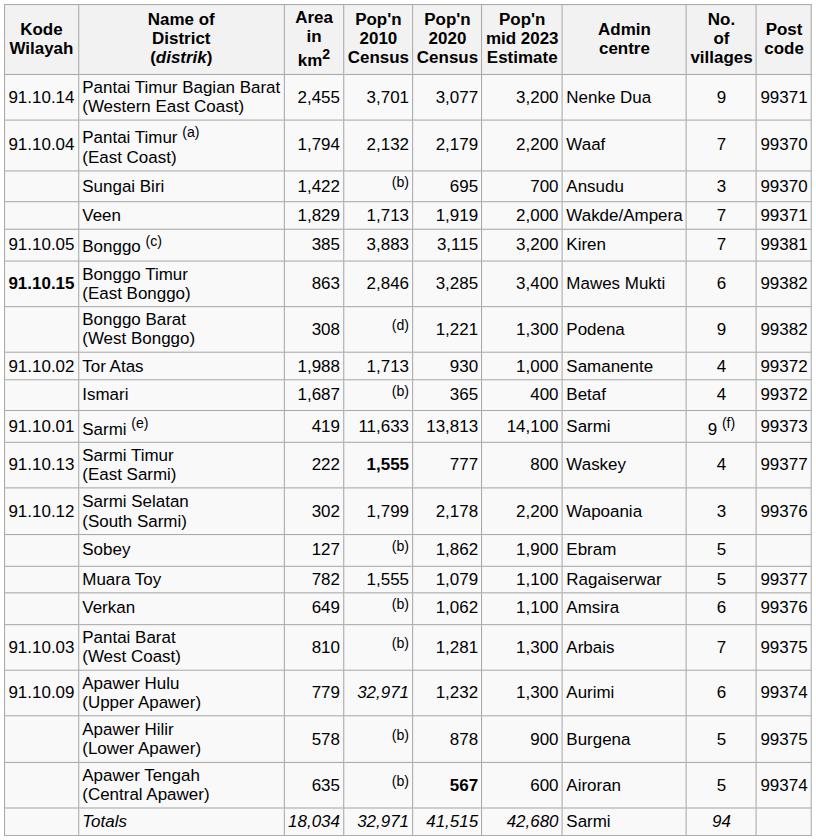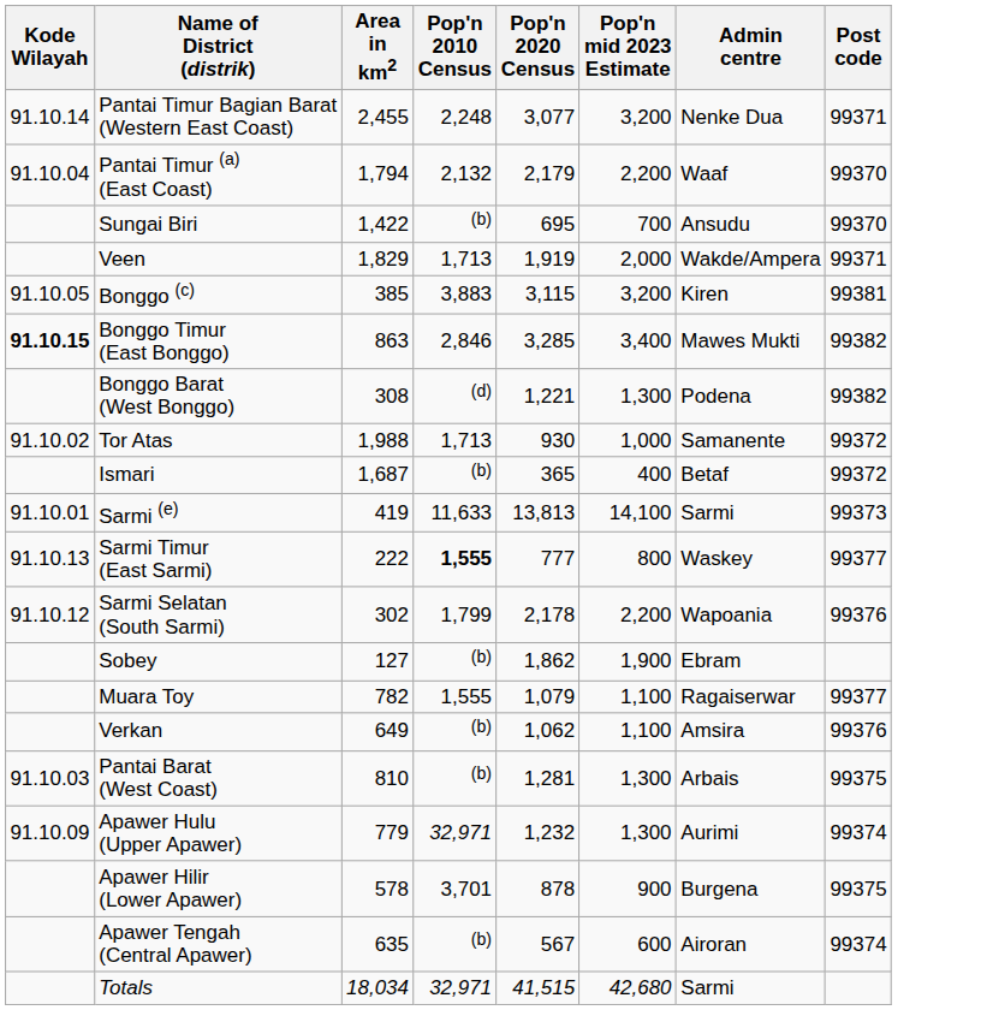 <table class="wikitable">
 <tr>
 <th>Kode <br>Wilayah</th>
 <th>Name of <br>District <br>(<em>distrik</em>)</th>
 <th>Area<br>in <br>km<sup>2</sup></th>
 <th>Pop'n <br>2010<br>Census</th>
 <th>Pop'n <br>2020<br>Census</th>
 <th>Pop'n <br>mid 2023<br>Estimate</th>
 <th>Admin<br>centre</th>
-<th>No.<br>of<br>villages</th>
 <th>Post<br>code</th>
 </tr>
 <tr>
 <td>91.10.14</td>
 <td>Pantai Timur Bagian Barat <br>(Western East Coast)</td>
 <td align="right">2,455</td>
-<td align="right">3,701</td>
+<td align="right">2,248</td>
 <td align="right">3,077</td>
 <td align="right">3,200</td>
 <td>Nenke Dua</td>
-<td align="center">9</td>
 <td>99371</td>
 </tr>
 <tr>
 <td>91.10.04</td>
 <td>Pantai Timur <sup>(a)</sup> <br>(East Coast)</td>
 <td align="right">1,794</td>
 <td align="right">2,132</td>
 <td align="right">2,179</td>
 <td align="right">2,200</td>
 <td>Waaf</td>
-<td align="center">7</td>
 <td>99370</td>
 </tr>
 <tr>
 <td></td>
 <td>Sungai Biri</td>
 <td align="right">1,422</td>
 <td align="right"><sup>(b)</sup></td>
 <td align="right">695</td>
 <td align="right">700</td>
 <td>Ansudu</td>
-<td align="center">3</td>
 <td>99370</td>
 </tr>
 <tr>
 <td></td>
 <td>Veen</td>
 <td align="right">1,829</td>
 <td align="right">1,713</td>
 <td align="right">1,919</td>
 <td align="right">2,000</td>
 <td>Wakde/Ampera</td>
-<td align="center">7</td>
 <td>99371</td>
 </tr>
 <tr>
 <td>91.10.05</td>
 <td>Bonggo <sup>(c)</sup></td>
 <td align="right">385</td>
 <td align="right">3,883</td>
 <td align="right">3,115</td>
 <td align="right">3,200</td>
 <td>Kiren</td>
-<td align="center">7</td>
 <td>99381</td>
 </tr>
 <tr>
 <td><strong>91.10.15</strong></td>
 <td>Bonggo Timur <br>(East Bonggo)</td>
 <td align="right">863</td>
 <td align="right">2,846</td>
 <td align="right">3,285</td>
 <td align="right">3,400</td>
 <td>Mawes Mukti</td>
-<td align="center">6</td>
 <td>99382</td>
 </tr>
 <tr>
 <td></td>
 <td>Bonggo Barat <br>(West Bonggo)</td>
 <td align="right">308</td>
 <td align="right"><sup>(d)</sup></td>
 <td align="right">1,221</td>
 <td align="right">1,300</td>
 <td>Podena</td>
-<td align="center">9</td>
 <td>99382</td>
 </tr>
 <tr>
 <td>91.10.02</td>
 <td>Tor Atas</td>
 <td align="right">1,988</td>
 <td align="right">1,713</td>
 <td align="right">930</td>
 <td align="right">1,000</td>
 <td>Samanente</td>
-<td align="center">4</td>
 <td>99372</td>
 </tr>
 <tr>
 <td></td>
 <td>Ismari</td>
 <td align="right">1,687</td>
 <td align="right"><sup>(b)</sup></td>
 <td align="right">365</td>
 <td align="right">400</td>
 <td>Betaf</td>
-<td align="center">4</td>
 <td>99372</td>
 </tr>
 <tr>
 <td>91.10.01</td>
 <td>Sarmi <sup>(e)</sup></td>
 <td align="right">419</td>
 <td align="right">11,633</td>
 <td align="right">13,813</td>
 <td align="right">14,100</td>
 <td>Sarmi</td>
-<td align="center">9 <sup>(f)</sup></td>
 <td>99373</td>
 </tr>
 <tr>
 <td>91.10.13</td>
 <td>Sarmi Timur <br>(East Sarmi)</td>
 <td align="right">222</td>
 <td align="right"><strong>1,555</strong></td>
 <td align="right">777</td>
 <td align="right">800</td>
 <td>Waskey</td>
-<td align="center">4</td>
 <td>99377</td>
 </tr>
 <tr>
 <td>91.10.12</td>
 <td>Sarmi Selatan <br>(South Sarmi)</td>
 <td align="right">302</td>
 <td align="right">1,799</td>
 <td align="right">2,178</td>
 <td align="right">2,200</td>
 <td>Wapoania</td>
-<td align="center">3</td>
 <td>99376</td>
 </tr>
 <tr>
 <td></td>
 <td>Sobey</td>
 <td align="right">127</td>
 <td align="right"><sup>(b)</sup></td>
 <td align="right">1,862</td>
 <td align="right">1,900</td>
 <td>Ebram</td>
-<td align="center">5</td>
 <td></td>
 </tr>
 <tr>
 <td></td>
 <td>Muara Toy</td>
 <td align="right">782</td>
 <td align="right">1,555</td>
 <td align="right">1,079</td>
 <td align="right">1,100</td>
 <td>Ragaiserwar</td>
-<td align="center">5</td>
 <td>99377</td>
 </tr>
 <tr>
 <td></td>
 <td>Verkan</td>
 <td align="right">649</td>
 <td align="right"><sup>(b)</sup></td>
 <td align="right">1,062</td>
 <td align="right">1,100</td>
 <td>Amsira</td>
-<td align="center">6</td>
 <td>99376</td>
 </tr>
 <tr>
 <td>91.10.03</td>
 <td>Pantai Barat <br>(West Coast)</td>
 <td align="right">810</td>
 <td align="right"><sup>(b)</sup></td>
 <td align="right">1,281</td>
 <td align="right">1,300</td>
 <td>Arbais</td>
-<td align="center">7</td>
 <td>99375</td>
 </tr>
 <tr>
 <td>91.10.09</td>
 <td>Apawer Hulu <br>(Upper Apawer)</td>
 <td align="right">779</td>
 <td align="right"><em>32,971</em></td>
 <td align="right">1,232</td>
 <td align="right">1,300</td>
 <td>Aurimi</td>
-<td align="center">6</td>
 <td>99374</td>
 </tr>
 <tr>
 <td></td>
 <td>Apawer Hilir <br>(Lower Apawer)</td>
 <td align="right">578</td>
-<td align="right"><sup>(b)</sup></td>
+<td align="right">3,701</td>
 <td align="right">878</td>
 <td align="right">900</td>
 <td>Burgena</td>
-<td align="center">5</td>
 <td>99375</td>
 </tr>
 <tr>
 <td></td>
 <td>Apawer Tengah <br>(Central Apawer)</td>
 <td align="right">635</td>
 <td align="right"><sup>(b)</sup></td>
-<td align="right"><strong>567</strong></td>
+<td align="right">567</td>
 <td align="right">600</td>
 <td>Airoran</td>
-<td align="center">5</td>
 <td>99374</td>
 </tr>
 <tr>
 <td></td>
 <td><em>Totals</em></td>
 <td align="right"><em>18,034</em></td>
 <td align="right"><em>32,971</em></td>
 <td align="right"><em>41,515</em></td>
 <td align="right"><em>42,680</em></td>
 <td>Sarmi</td>
-<td align="center"><em>94</em></td>
 <td></td>
 </tr>
 </table>
